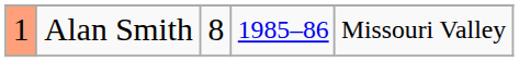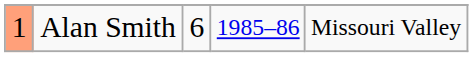 <table class="wikitable">
 <tr>
 </tr>
 <tr>
 <td style="background: lightsalmon;">1</td>
 <td>Alan Smith</td>
-<td>8</td>
+<td>6</td>
 <td style="font-size:80%;"><a href='#'>1985–86</a></td>
 <td style="font-size:80%;">Missouri Valley</td>
 </tr>
 </table>
